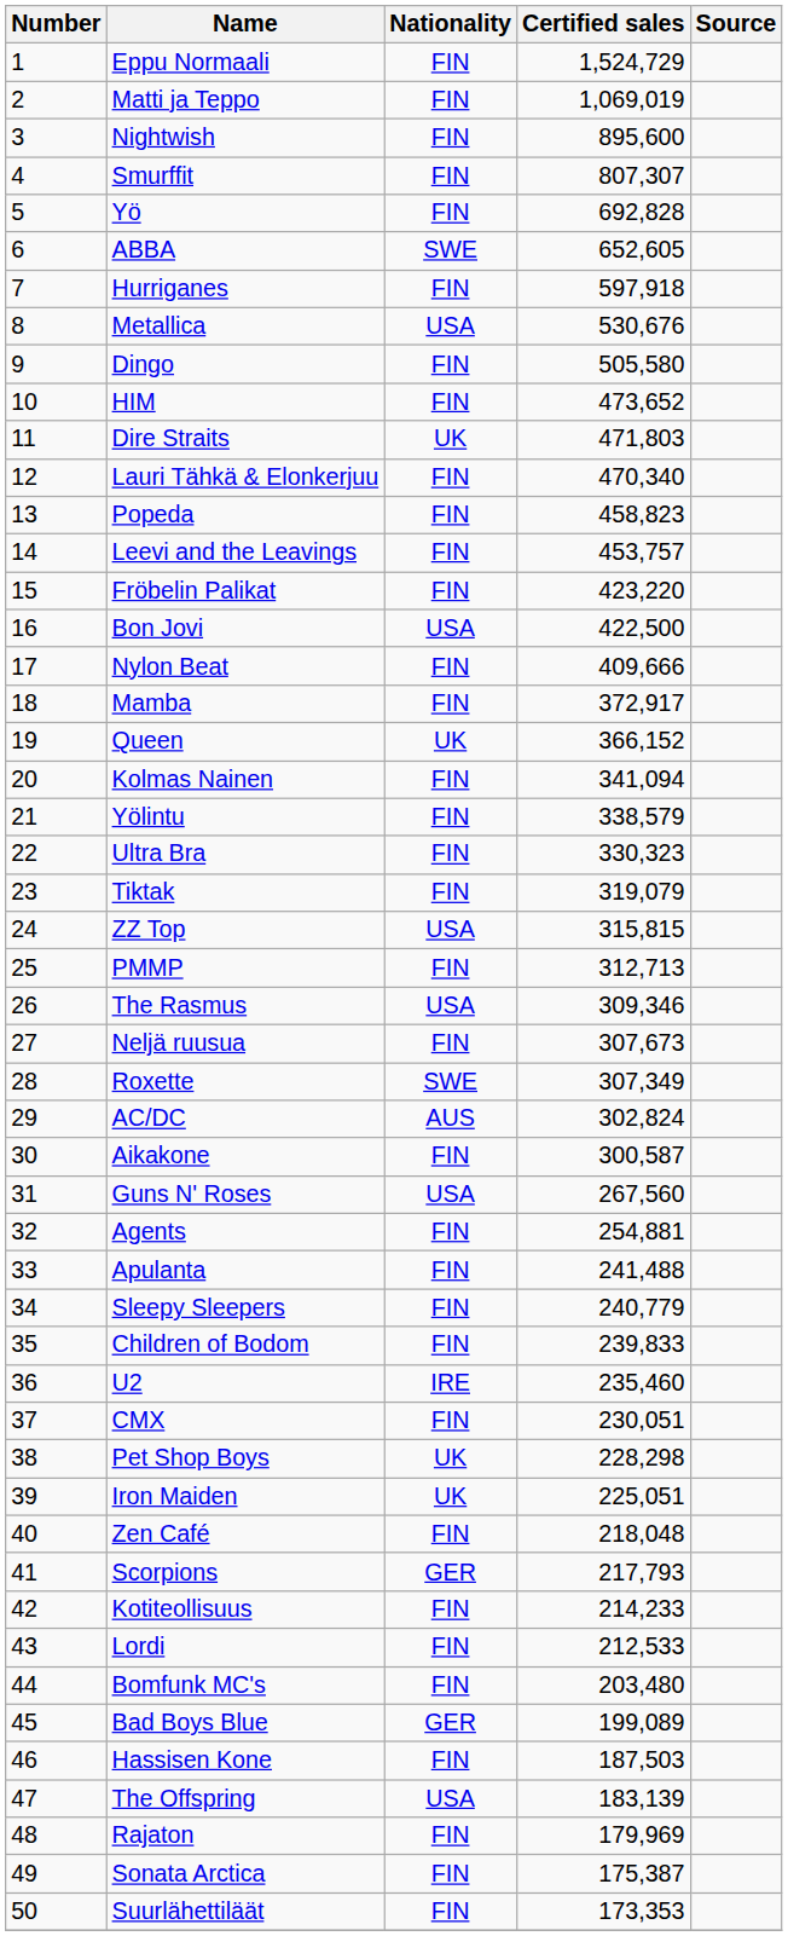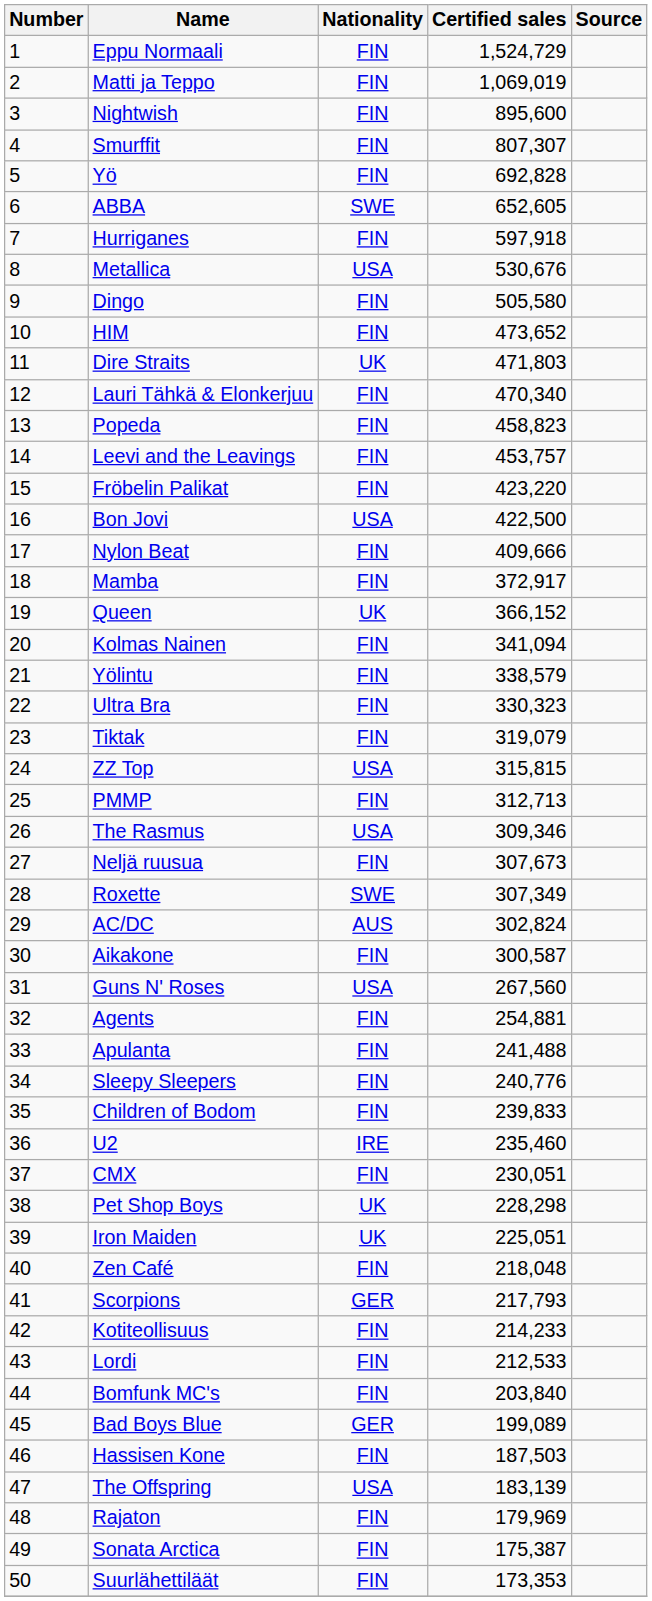 <table class="wikitable sortable">
 <tr>
 <th>Number</th>
 <th>Name</th>
 <th>Nationality</th>
 <th>Certified sales</th>
 <th>Source</th>
 </tr>
 <tr>
 <td>1</td>
 <td><a href='#'>Eppu Normaali</a></td>
 <td style="text-align:center;"><a href='#'>FIN</a></td>
 <td align=right>1,524,729</td>
 <td align=center></td>
 </tr>
 <tr>
 <td>2</td>
 <td><a href='#'>Matti ja Teppo</a></td>
 <td style="text-align:center;"><a href='#'>FIN</a></td>
 <td align=right>1,069,019</td>
 <td align=center></td>
 </tr>
 <tr>
 <td>3</td>
 <td><a href='#'>Nightwish</a></td>
 <td style="text-align:center;"><a href='#'>FIN</a></td>
 <td align=right>895,600</td>
 <td align=center></td>
 </tr>
 <tr>
 <td>4</td>
 <td><a href='#'>Smurffit</a></td>
 <td style="text-align:center;"><a href='#'>FIN</a></td>
 <td align=right>807,307</td>
 <td align=center></td>
 </tr>
 <tr>
 <td>5</td>
 <td><a href='#'>Yö</a></td>
 <td style="text-align:center;"><a href='#'>FIN</a></td>
 <td align=right>692,828</td>
 <td align=center></td>
 </tr>
 <tr>
 <td>6</td>
 <td><a href='#'>ABBA</a></td>
 <td style="text-align:center;"><a href='#'>SWE</a></td>
 <td align=right>652,605</td>
 <td align=center></td>
 </tr>
 <tr>
 <td>7</td>
 <td><a href='#'>Hurriganes</a></td>
 <td style="text-align:center;"><a href='#'>FIN</a></td>
 <td align=right>597,918</td>
 <td align=center></td>
 </tr>
 <tr>
 <td>8</td>
 <td><a href='#'>Metallica</a></td>
 <td style="text-align:center;"><a href='#'>USA</a></td>
 <td align=right>530,676</td>
 <td align=center></td>
 </tr>
 <tr>
 <td>9</td>
 <td><a href='#'>Dingo</a></td>
 <td style="text-align:center;"><a href='#'>FIN</a></td>
 <td align=right>505,580</td>
 <td align=center></td>
 </tr>
 <tr>
 <td>10</td>
 <td><a href='#'>HIM</a></td>
 <td style="text-align:center;"><a href='#'>FIN</a></td>
 <td align=right>473,652</td>
 <td align=center></td>
 </tr>
 <tr>
 <td>11</td>
 <td><a href='#'>Dire Straits</a></td>
 <td style="text-align:center;"><a href='#'>UK</a></td>
 <td align=right>471,803</td>
 <td align=center></td>
 </tr>
 <tr>
 <td>12</td>
 <td><a href='#'>Lauri Tähkä & Elonkerjuu</a></td>
 <td style="text-align:center;"><a href='#'>FIN</a></td>
 <td align=right>470,340</td>
 <td align=center></td>
 </tr>
 <tr>
 <td>13</td>
 <td><a href='#'>Popeda</a></td>
 <td style="text-align:center;"><a href='#'>FIN</a></td>
 <td align=right>458,823</td>
 <td align=center></td>
 </tr>
 <tr>
 <td>14</td>
 <td><a href='#'>Leevi and the Leavings</a></td>
 <td style="text-align:center;"><a href='#'>FIN</a></td>
 <td align=right>453,757</td>
 <td align=center></td>
 </tr>
 <tr>
 <td>15</td>
 <td><a href='#'>Fröbelin Palikat</a></td>
 <td style="text-align:center;"><a href='#'>FIN</a></td>
 <td align=right>423,220</td>
 <td align=center></td>
 </tr>
 <tr>
 <td>16</td>
 <td><a href='#'>Bon Jovi</a></td>
 <td style="text-align:center;"><a href='#'>USA</a></td>
 <td align=right>422,500</td>
 <td align=center></td>
 </tr>
 <tr>
 <td>17</td>
 <td><a href='#'>Nylon Beat</a></td>
 <td style="text-align:center;"><a href='#'>FIN</a></td>
 <td align=right>409,666</td>
 <td align=center></td>
 </tr>
 <tr>
 <td>18</td>
 <td><a href='#'>Mamba</a></td>
 <td style="text-align:center;"><a href='#'>FIN</a></td>
 <td align=right>372,917</td>
 <td align=center></td>
 </tr>
 <tr>
 <td>19</td>
 <td><a href='#'>Queen</a></td>
 <td style="text-align:center;"><a href='#'>UK</a></td>
 <td align=right>366,152</td>
 <td align=center></td>
 </tr>
 <tr>
 <td>20</td>
 <td><a href='#'>Kolmas Nainen</a></td>
 <td style="text-align:center;"><a href='#'>FIN</a></td>
 <td align=right>341,094</td>
 <td align=center></td>
 </tr>
 <tr>
 <td>21</td>
 <td><a href='#'>Yölintu</a></td>
 <td style="text-align:center;"><a href='#'>FIN</a></td>
 <td align=right>338,579</td>
 <td align=center></td>
 </tr>
 <tr>
 <td>22</td>
 <td><a href='#'>Ultra Bra</a></td>
 <td style="text-align:center;"><a href='#'>FIN</a></td>
 <td align=right>330,323</td>
 <td align=center></td>
 </tr>
 <tr>
 <td>23</td>
 <td><a href='#'>Tiktak</a></td>
 <td style="text-align:center;"><a href='#'>FIN</a></td>
 <td align=right>319,079</td>
 <td align=center></td>
 </tr>
 <tr>
 <td>24</td>
 <td><a href='#'>ZZ Top</a></td>
 <td style="text-align:center;"><a href='#'>USA</a></td>
 <td align=right>315,815</td>
 <td align=center></td>
 </tr>
 <tr>
 <td>25</td>
 <td><a href='#'>PMMP</a></td>
 <td style="text-align:center;"><a href='#'>FIN</a></td>
 <td align=right>312,713</td>
 <td align=center></td>
 </tr>
 <tr>
 <td>26</td>
 <td><a href='#'>The Rasmus</a></td>
 <td style="text-align:center;"><a href='#'>USA</a></td>
 <td align=right>309,346</td>
 <td align=center></td>
 </tr>
 <tr>
 <td>27</td>
 <td><a href='#'>Neljä ruusua</a></td>
 <td style="text-align:center;"><a href='#'>FIN</a></td>
 <td align=right>307,673</td>
 <td align=center></td>
 </tr>
 <tr>
 <td>28</td>
 <td><a href='#'>Roxette</a></td>
 <td style="text-align:center;"><a href='#'>SWE</a></td>
 <td align=right>307,349</td>
 <td align=center></td>
 </tr>
 <tr>
 <td>29</td>
 <td><a href='#'>AC/DC</a></td>
 <td style="text-align:center;"><a href='#'>AUS</a></td>
 <td align=right>302,824</td>
 <td align=center></td>
 </tr>
 <tr>
 <td>30</td>
 <td><a href='#'>Aikakone</a></td>
 <td style="text-align:center;"><a href='#'>FIN</a></td>
 <td align=right>300,587</td>
 <td align=center></td>
 </tr>
 <tr>
 <td>31</td>
 <td><a href='#'>Guns N' Roses</a></td>
 <td style="text-align:center;"><a href='#'>USA</a></td>
 <td align=right>267,560</td>
 <td align=center></td>
 </tr>
 <tr>
 <td>32</td>
 <td><a href='#'>Agents</a></td>
 <td style="text-align:center;"><a href='#'>FIN</a></td>
 <td align=right>254,881</td>
 <td align=center></td>
 </tr>
 <tr>
 <td>33</td>
 <td><a href='#'>Apulanta</a></td>
 <td style="text-align:center;"><a href='#'>FIN</a></td>
 <td align=right>241,488</td>
 <td align=center></td>
 </tr>
 <tr>
 <td>34</td>
 <td><a href='#'>Sleepy Sleepers</a></td>
 <td style="text-align:center;"><a href='#'>FIN</a></td>
-<td align=right>240,779</td>
+<td align=right>240,776</td>
 <td align=center></td>
 </tr>
 <tr>
 <td>35</td>
 <td><a href='#'>Children of Bodom</a></td>
 <td style="text-align:center;"><a href='#'>FIN</a></td>
 <td align=right>239,833</td>
 <td align=center></td>
 </tr>
 <tr>
 <td>36</td>
 <td><a href='#'>U2</a></td>
 <td style="text-align:center;"><a href='#'>IRE</a></td>
 <td align=right>235,460</td>
 <td align=center></td>
 </tr>
 <tr>
 <td>37</td>
 <td><a href='#'>CMX</a></td>
 <td style="text-align:center;"><a href='#'>FIN</a></td>
 <td align=right>230,051</td>
 <td align=center></td>
 </tr>
 <tr>
 <td>38</td>
 <td><a href='#'>Pet Shop Boys</a></td>
 <td style="text-align:center;"><a href='#'>UK</a></td>
 <td align=right>228,298</td>
 <td align=center></td>
 </tr>
 <tr>
 <td>39</td>
 <td><a href='#'>Iron Maiden</a></td>
 <td style="text-align:center;"><a href='#'>UK</a></td>
 <td align=right>225,051</td>
 <td align=center></td>
 </tr>
 <tr>
 <td>40</td>
 <td><a href='#'>Zen Café</a></td>
 <td style="text-align:center;"><a href='#'>FIN</a></td>
 <td align=right>218,048</td>
 <td align=center></td>
 </tr>
 <tr>
 <td>41</td>
 <td><a href='#'>Scorpions</a></td>
 <td style="text-align:center;"><a href='#'>GER</a></td>
 <td align=right>217,793</td>
 <td align=center></td>
 </tr>
 <tr>
 <td>42</td>
 <td><a href='#'>Kotiteollisuus</a></td>
 <td style="text-align:center;"><a href='#'>FIN</a></td>
 <td align=right>214,233</td>
 <td align=center></td>
 </tr>
 <tr>
 <td>43</td>
 <td><a href='#'>Lordi</a></td>
 <td style="text-align:center;"><a href='#'>FIN</a></td>
 <td align=right>212,533</td>
 <td align=center></td>
 </tr>
 <tr>
 <td>44</td>
 <td><a href='#'>Bomfunk MC's</a></td>
 <td style="text-align:center;"><a href='#'>FIN</a></td>
-<td align=right>203,480</td>
+<td align=right>203,840</td>
 <td align=center></td>
 </tr>
 <tr>
 <td>45</td>
 <td><a href='#'>Bad Boys Blue</a></td>
 <td style="text-align:center;"><a href='#'>GER</a></td>
 <td align=right>199,089</td>
 <td align=center></td>
 </tr>
 <tr>
 <td>46</td>
 <td><a href='#'>Hassisen Kone</a></td>
 <td style="text-align:center;"><a href='#'>FIN</a></td>
 <td align=right>187,503</td>
 <td align=center></td>
 </tr>
 <tr>
 <td>47</td>
 <td><a href='#'>The Offspring</a></td>
 <td style="text-align:center;"><a href='#'>USA</a></td>
 <td align=right>183,139</td>
 <td align=center></td>
 </tr>
 <tr>
 <td>48</td>
 <td><a href='#'>Rajaton</a></td>
 <td style="text-align:center;"><a href='#'>FIN</a></td>
 <td align=right>179,969</td>
 <td align=center></td>
 </tr>
 <tr>
 <td>49</td>
 <td><a href='#'>Sonata Arctica</a></td>
 <td style="text-align:center;"><a href='#'>FIN</a></td>
 <td align=right>175,387</td>
 <td align=center></td>
 </tr>
 <tr>
 <td>50</td>
 <td><a href='#'>Suurlähettiläät</a></td>
 <td style="text-align:center;"><a href='#'>FIN</a></td>
 <td align=right>173,353</td>
 <td align=center></td>
 </tr>
 <tr>
 </tr>
 </table>
